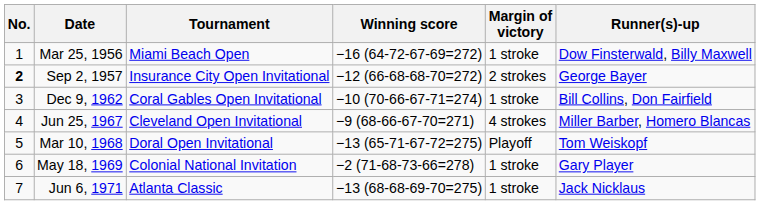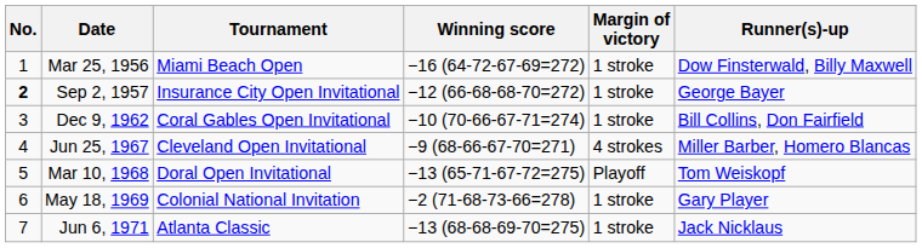 <table class="wikitable" style="font-size:95%;">
 <tr>
 <th>No.</th>
 <th>Date</th>
 <th>Tournament</th>
 <th>Winning score</th>
 <th>Margin of<br>victory</th>
 <th>Runner(s)-up</th>
 </tr>
 <tr>
 <td align=center>1</td>
 <td align=right>Mar 25, 1956</td>
 <td><a href='#'>Miami Beach Open</a></td>
 <td>−16 (64-72-67-69=272)</td>
 <td>1 stroke</td>
 <td> <a href='#'>Dow Finsterwald</a>,  <a href='#'>Billy Maxwell</a></td>
 </tr>
 <tr>
 <td align=center><strong>2</strong></td>
 <td align=right>Sep 2, 1957</td>
 <td><a href='#'>Insurance City Open Invitational</a></td>
 <td>−12 (66-68-68-70=272)</td>
-<td>2 strokes</td>
+<td>1 stroke</td>
 <td> <a href='#'>George Bayer</a></td>
 </tr>
 <tr>
 <td align=center>3</td>
 <td align=right>Dec 9, <a href='#'>1962</a></td>
 <td><a href='#'>Coral Gables Open Invitational</a></td>
 <td>−10 (70-66-67-71=274)</td>
 <td>1 stroke</td>
 <td> <a href='#'>Bill Collins</a>,  <a href='#'>Don Fairfield</a></td>
 </tr>
 <tr>
 <td align=center>4</td>
 <td align=right>Jun 25, <a href='#'>1967</a></td>
 <td><a href='#'>Cleveland Open Invitational</a></td>
 <td>−9 (68-66-67-70=271)</td>
 <td>4 strokes</td>
 <td> <a href='#'>Miller Barber</a>,  <a href='#'>Homero Blancas</a></td>
 </tr>
 <tr>
 <td align=center>5</td>
 <td align=right>Mar 10, <a href='#'>1968</a></td>
 <td><a href='#'>Doral Open Invitational</a></td>
 <td>−13 (65-71-67-72=275)</td>
 <td>Playoff</td>
 <td> <a href='#'>Tom Weiskopf</a></td>
 </tr>
 <tr>
 <td align=center>6</td>
 <td align=right>May 18, <a href='#'>1969</a></td>
 <td><a href='#'>Colonial National Invitation</a></td>
 <td>−2 (71-68-73-66=278)</td>
 <td>1 stroke</td>
 <td> <a href='#'>Gary Player</a></td>
 </tr>
 <tr>
 <td align=center>7</td>
 <td align=right>Jun 6, <a href='#'>1971</a></td>
 <td><a href='#'>Atlanta Classic</a></td>
 <td>−13 (68-68-69-70=275)</td>
 <td>1 stroke</td>
 <td> <a href='#'>Jack Nicklaus</a></td>
 </tr>
 </table>
